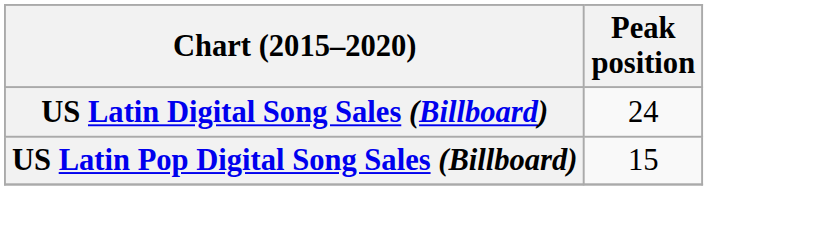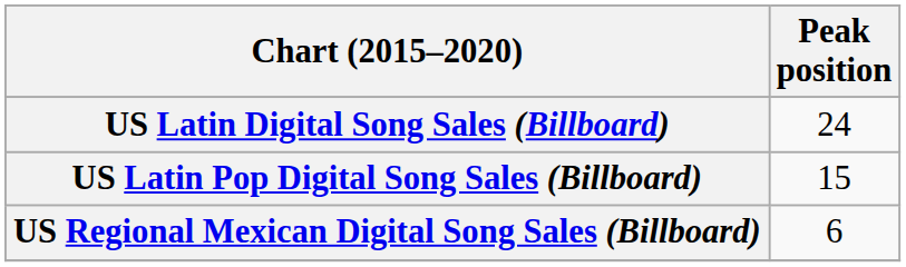 <table class="wikitable sortable plainrowheaders" style="text-align:center;">
 <tr>
 <th scope="col">Chart (2015–2020)</th>
 <th scope="col">Peak<br>position</th>
 </tr>
 <tr>
 <th scope="row">US <a href='#'>Latin Digital Song Sales</a> <em>(<a href='#'>Billboard</a>)</em></th>
 <td>24</td>
 </tr>
 <tr>
 <th scope="row">US <a href='#'>Latin Pop Digital Song Sales</a> <em>(Billboard)</em></th>
 <td>15</td>
 </tr>
 <tr>
+<th scope="row">US <a href='#'>Regional Mexican Digital Song Sales</a> <em>(Billboard)</em></th>
+<td>6</td>
+</tr>
+<tr>
 </tr>
 </table>
